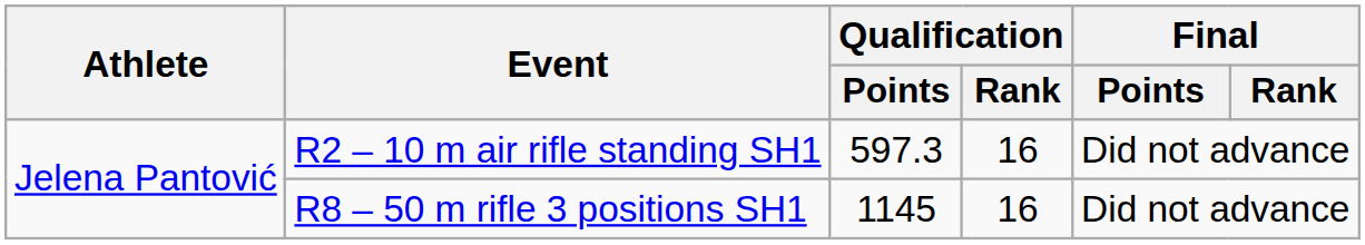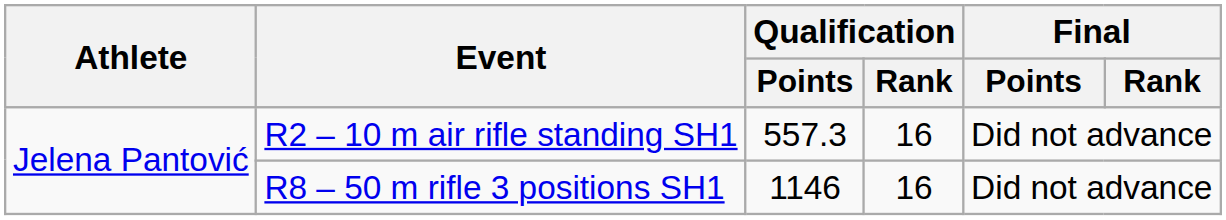 <table class="wikitable" style="font-size:90%">
 <tr>
 <th rowspan="2">Athlete</th>
 <th rowspan="2">Event</th>
 <th colspan="2">Qualification</th>
 <th colspan="2">Final</th>
 </tr>
 <tr style="font-size:95%">
 <th>Points</th>
 <th>Rank</th>
 <th>Points</th>
 <th>Rank</th>
 </tr>
 <tr align=center>
 <td align=left rowspan=2><a href='#'>Jelena Pantović</a></td>
 <td align=left><a href='#'>R2 – 10 m air rifle standing SH1</a></td>
-<td>597.3</td>
+<td>557.3</td>
 <td>16</td>
 <td colspan=2>Did not advance</td>
 </tr>
 <tr align=center>
 <td align=left><a href='#'>R8 – 50 m rifle 3 positions SH1</a></td>
-<td>1145</td>
+<td>1146</td>
 <td>16</td>
 <td colspan=2>Did not advance</td>
 </tr>
 </table>
